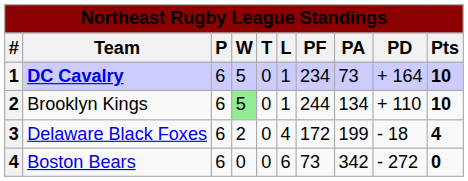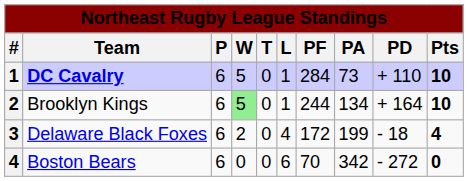 <table class="wikitable">
 <tr>
 <td colspan="10" style="background:darkred; text-align:center;"><strong><span>Northeast Rugby League Standings</span></strong></td>
 </tr>
 <tr>
 <th>#</th>
 <th>Team</th>
 <th>P</th>
 <th>W</th>
 <th>T</th>
 <th>L</th>
 <th>PF</th>
 <th>PA</th>
 <th>PD</th>
 <th>Pts</th>
 </tr>
 <tr style="background:#ccf;">
 <th>1</th>
 <td> <strong><a href='#'>DC Cavalry</a></strong></td>
 <td>6</td>
 <td>5</td>
 <td>0</td>
 <td>1</td>
-<td>234</td>
+<td>284</td>
 <td>73</td>
-<td>+ 164</td>
+<td>+ 110</td>
 <td><strong>10</strong></td>
 </tr>
 <tr>
 <th>2</th>
 <td> Brooklyn Kings</td>
 <td>6</td>
 <td style="background: lightgreen;">5</td>
 <td>0</td>
 <td>1</td>
 <td>244</td>
 <td>134</td>
-<td>+ 110</td>
+<td>+ 164</td>
 <td><strong>10</strong></td>
 </tr>
 <tr>
 <th>3</th>
 <td> <a href='#'>Delaware Black Foxes</a></td>
 <td>6</td>
 <td>2</td>
 <td>0</td>
 <td>4</td>
 <td>172</td>
 <td>199</td>
 <td>- 18</td>
 <td><strong>4</strong></td>
 </tr>
 <tr>
 <th>4</th>
 <td> <a href='#'>Boston Bears</a></td>
 <td>6</td>
 <td>0</td>
 <td>0</td>
 <td>6</td>
-<td>73</td>
+<td>70</td>
 <td>342</td>
 <td>- 272</td>
 <td><strong>0</strong></td>
 </tr>
 </table>
